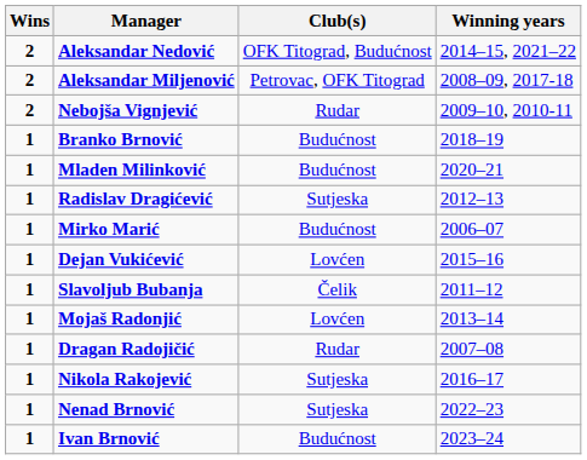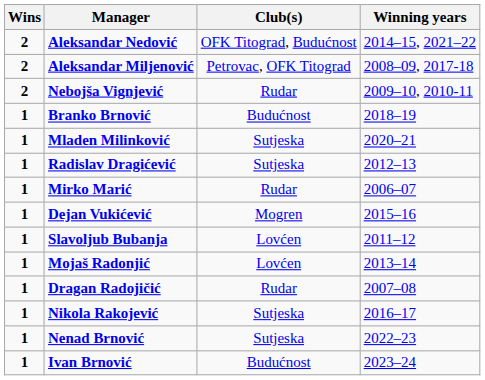 <table class="wikitable" style="font-size:90%">
 <tr>
 <th>Wins</th>
 <th>Manager</th>
 <th>Club(s)</th>
 <th>Winning years</th>
 </tr>
 <tr>
 <td style="text-align:center;"><strong>2</strong></td>
 <td> <strong><a href='#'>Aleksandar Nedović</a></strong></td>
 <td style="text-align:center"><a href='#'>OFK Titograd</a>, <a href='#'>Budućnost</a></td>
 <td><a href='#'>2014–15</a>, <a href='#'>2021–22</a></td>
 </tr>
 <tr>
 <td style="text-align:center;"><strong>2</strong></td>
 <td> <strong><a href='#'>Aleksandar Miljenović</a></strong></td>
 <td style="text-align:center"><a href='#'>Petrovac</a>, <a href='#'>OFK Titograd</a></td>
 <td><a href='#'>2008–09</a>, <a href='#'>2017-18</a></td>
 </tr>
 <tr>
 <td style="text-align:center;"><strong>2</strong></td>
 <td> <strong><a href='#'>Nebojša Vignjević</a></strong></td>
 <td style="text-align:center"><a href='#'>Rudar</a></td>
 <td><a href='#'>2009–10</a>, <a href='#'>2010-11</a></td>
 </tr>
 <tr>
 <td style="text-align:center;"><strong>1</strong></td>
 <td> <strong><a href='#'>Branko Brnović</a></strong></td>
 <td style="text-align:center"><a href='#'>Budućnost</a></td>
 <td><a href='#'>2018–19</a></td>
 </tr>
 <tr>
 <td style="text-align:center;"><strong>1</strong></td>
 <td> <strong><a href='#'>Mladen Milinković</a></strong></td>
-<td style="text-align:center"><a href='#'>Budućnost</a></td>
+<td style="text-align:center"><a href='#'>Sutjeska</a></td>
 <td><a href='#'>2020–21</a></td>
 </tr>
 <tr>
 <td style="text-align:center;"><strong>1</strong></td>
 <td> <strong><a href='#'>Radislav Dragićević</a></strong></td>
 <td style="text-align:center"><a href='#'>Sutjeska</a></td>
 <td><a href='#'>2012–13</a></td>
 </tr>
 <tr>
 <td style="text-align:center;"><strong>1</strong></td>
 <td> <strong><a href='#'>Mirko Marić</a></strong></td>
-<td style="text-align:center"><a href='#'>Budućnost</a></td>
+<td style="text-align:center"><a href='#'>Rudar</a></td>
 <td><a href='#'>2006–07</a></td>
 </tr>
 <tr>
 <td style="text-align:center;"><strong>1</strong></td>
 <td> <strong><a href='#'>Dejan Vukićević</a></strong></td>
-<td style="text-align:center"><a href='#'>Lovćen</a></td>
+<td style="text-align:center"><a href='#'>Mogren</a></td>
 <td><a href='#'>2015–16</a></td>
 </tr>
 <tr>
 <td style="text-align:center;"><strong>1</strong></td>
 <td> <strong><a href='#'>Slavoljub Bubanja</a></strong></td>
-<td style="text-align:center"><a href='#'>Čelik</a></td>
+<td style="text-align:center"><a href='#'>Lovćen</a></td>
 <td><a href='#'>2011–12</a></td>
 </tr>
 <tr>
 <td style="text-align:center;"><strong>1</strong></td>
 <td> <strong><a href='#'>Mojaš Radonjić</a></strong></td>
 <td style="text-align:center"><a href='#'>Lovćen</a></td>
 <td><a href='#'>2013–14</a></td>
 </tr>
 <tr>
 <td style="text-align:center;"><strong>1</strong></td>
 <td> <strong><a href='#'>Dragan Radojičić</a></strong></td>
 <td style="text-align:center"><a href='#'>Rudar</a></td>
 <td><a href='#'>2007–08</a></td>
 </tr>
 <tr>
 <td style="text-align:center;"><strong>1</strong></td>
 <td> <strong><a href='#'>Nikola Rakojević</a></strong></td>
 <td style="text-align:center"><a href='#'>Sutjeska</a></td>
 <td><a href='#'>2016–17</a></td>
 </tr>
 <tr>
 <td style="text-align:center;"><strong>1</strong></td>
 <td> <strong><a href='#'>Nenad Brnović</a></strong></td>
 <td style="text-align:center"><a href='#'>Sutjeska</a></td>
 <td><a href='#'>2022–23</a></td>
 </tr>
 <tr>
 <td style="text-align:center;"><strong>1</strong></td>
 <td> <strong><a href='#'>Ivan Brnović</a></strong></td>
 <td style="text-align:center"><a href='#'>Budućnost</a></td>
 <td><a href='#'>2023–24</a></td>
 </tr>
 </table>
